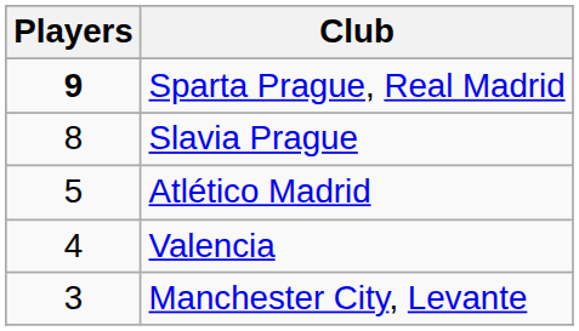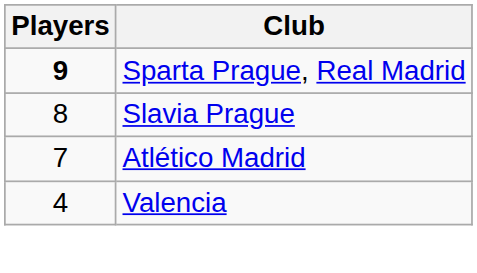 <table class="wikitable">
 <tr>
 <th>Players</th>
 <th>Club</th>
 </tr>
 <tr>
 <td align="center"><strong>9</strong></td>
 <td> <a href='#'>Sparta Prague</a>,  <a href='#'>Real Madrid</a></td>
 </tr>
 <tr>
 <td align="center">8</td>
 <td> <a href='#'>Slavia Prague</a></td>
 </tr>
 <tr>
-<td align="center">5</td>
+<td align="center">7</td>
 <td> <a href='#'>Atlético Madrid</a></td>
 </tr>
 <tr>
 <td align="center">4</td>
 <td> <a href='#'>Valencia</a></td>
 </tr>
-<tr>
-<td align="center">3</td>
-<td> <a href='#'>Manchester City</a>,  <a href='#'>Levante</a></td>
-</tr>
 </table>
